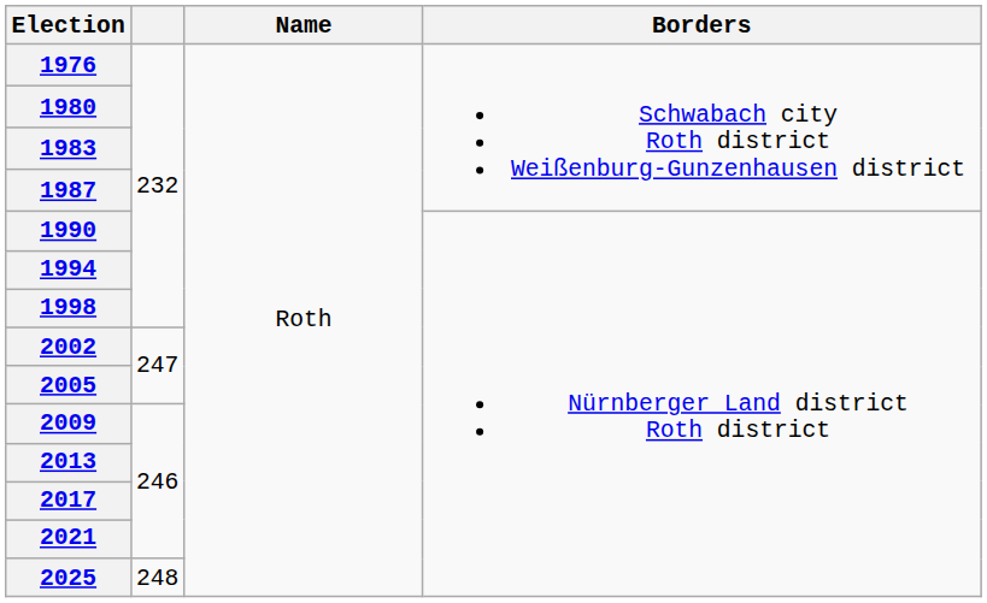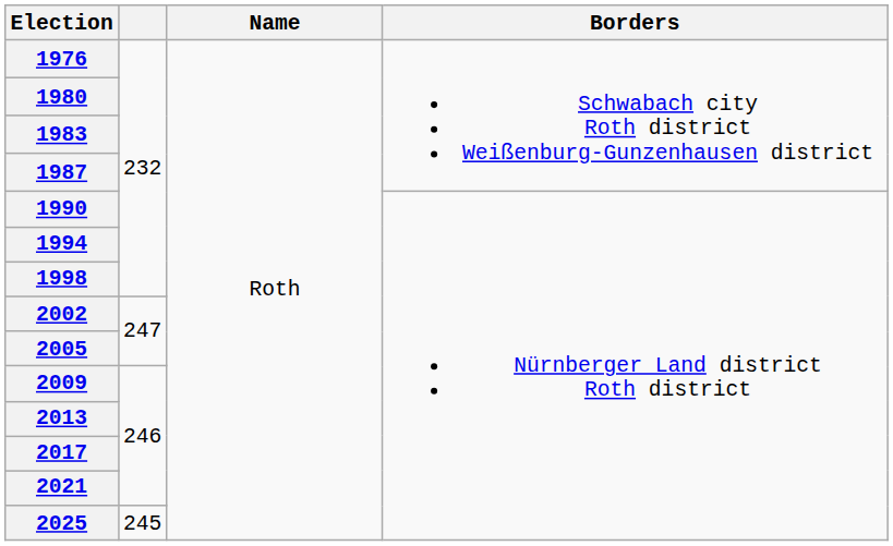 <table class=wikitable style="text-align:center">
 <tr>
 <th>Election</th>
 <th></th>
 <th width=125px>Name</th>
 <th width=300px>Borders</th>
 </tr>
 <tr>
 <th><a href='#'>1976</a></th>
 <td rowspan=7>232</td>
 <td rowspan=14>Roth</td>
 <td rowspan=4><br><ul><li><a href='#'>Schwabach</a> city</li><li><a href='#'>Roth</a> district</li><li><a href='#'>Weißenburg-Gunzenhausen</a> district</li></ul></td>
 </tr>
 <tr>
 <th><a href='#'>1980</a></th>
 </tr>
 <tr>
 <th><a href='#'>1983</a></th>
 </tr>
 <tr>
 <th><a href='#'>1987</a></th>
 </tr>
 <tr>
 <th><a href='#'>1990</a></th>
 <td rowspan=10><br><ul><li><a href='#'>Nürnberger Land</a> district</li><li><a href='#'>Roth</a> district</li></ul></td>
 </tr>
 <tr>
 <th><a href='#'>1994</a></th>
 </tr>
 <tr>
 <th><a href='#'>1998</a></th>
 </tr>
 <tr>
 <th><a href='#'>2002</a></th>
 <td rowspan=2>247</td>
 </tr>
 <tr>
 <th><a href='#'>2005</a></th>
 </tr>
 <tr>
 <th><a href='#'>2009</a></th>
 <td rowspan=4>246</td>
 </tr>
 <tr>
 <th><a href='#'>2013</a></th>
 </tr>
 <tr>
 <th><a href='#'>2017</a></th>
 </tr>
 <tr>
 <th><a href='#'>2021</a></th>
 </tr>
 <tr>
 <th><a href='#'>2025</a></th>
-<td>248</td>
+<td>245</td>
 </tr>
 </table>
